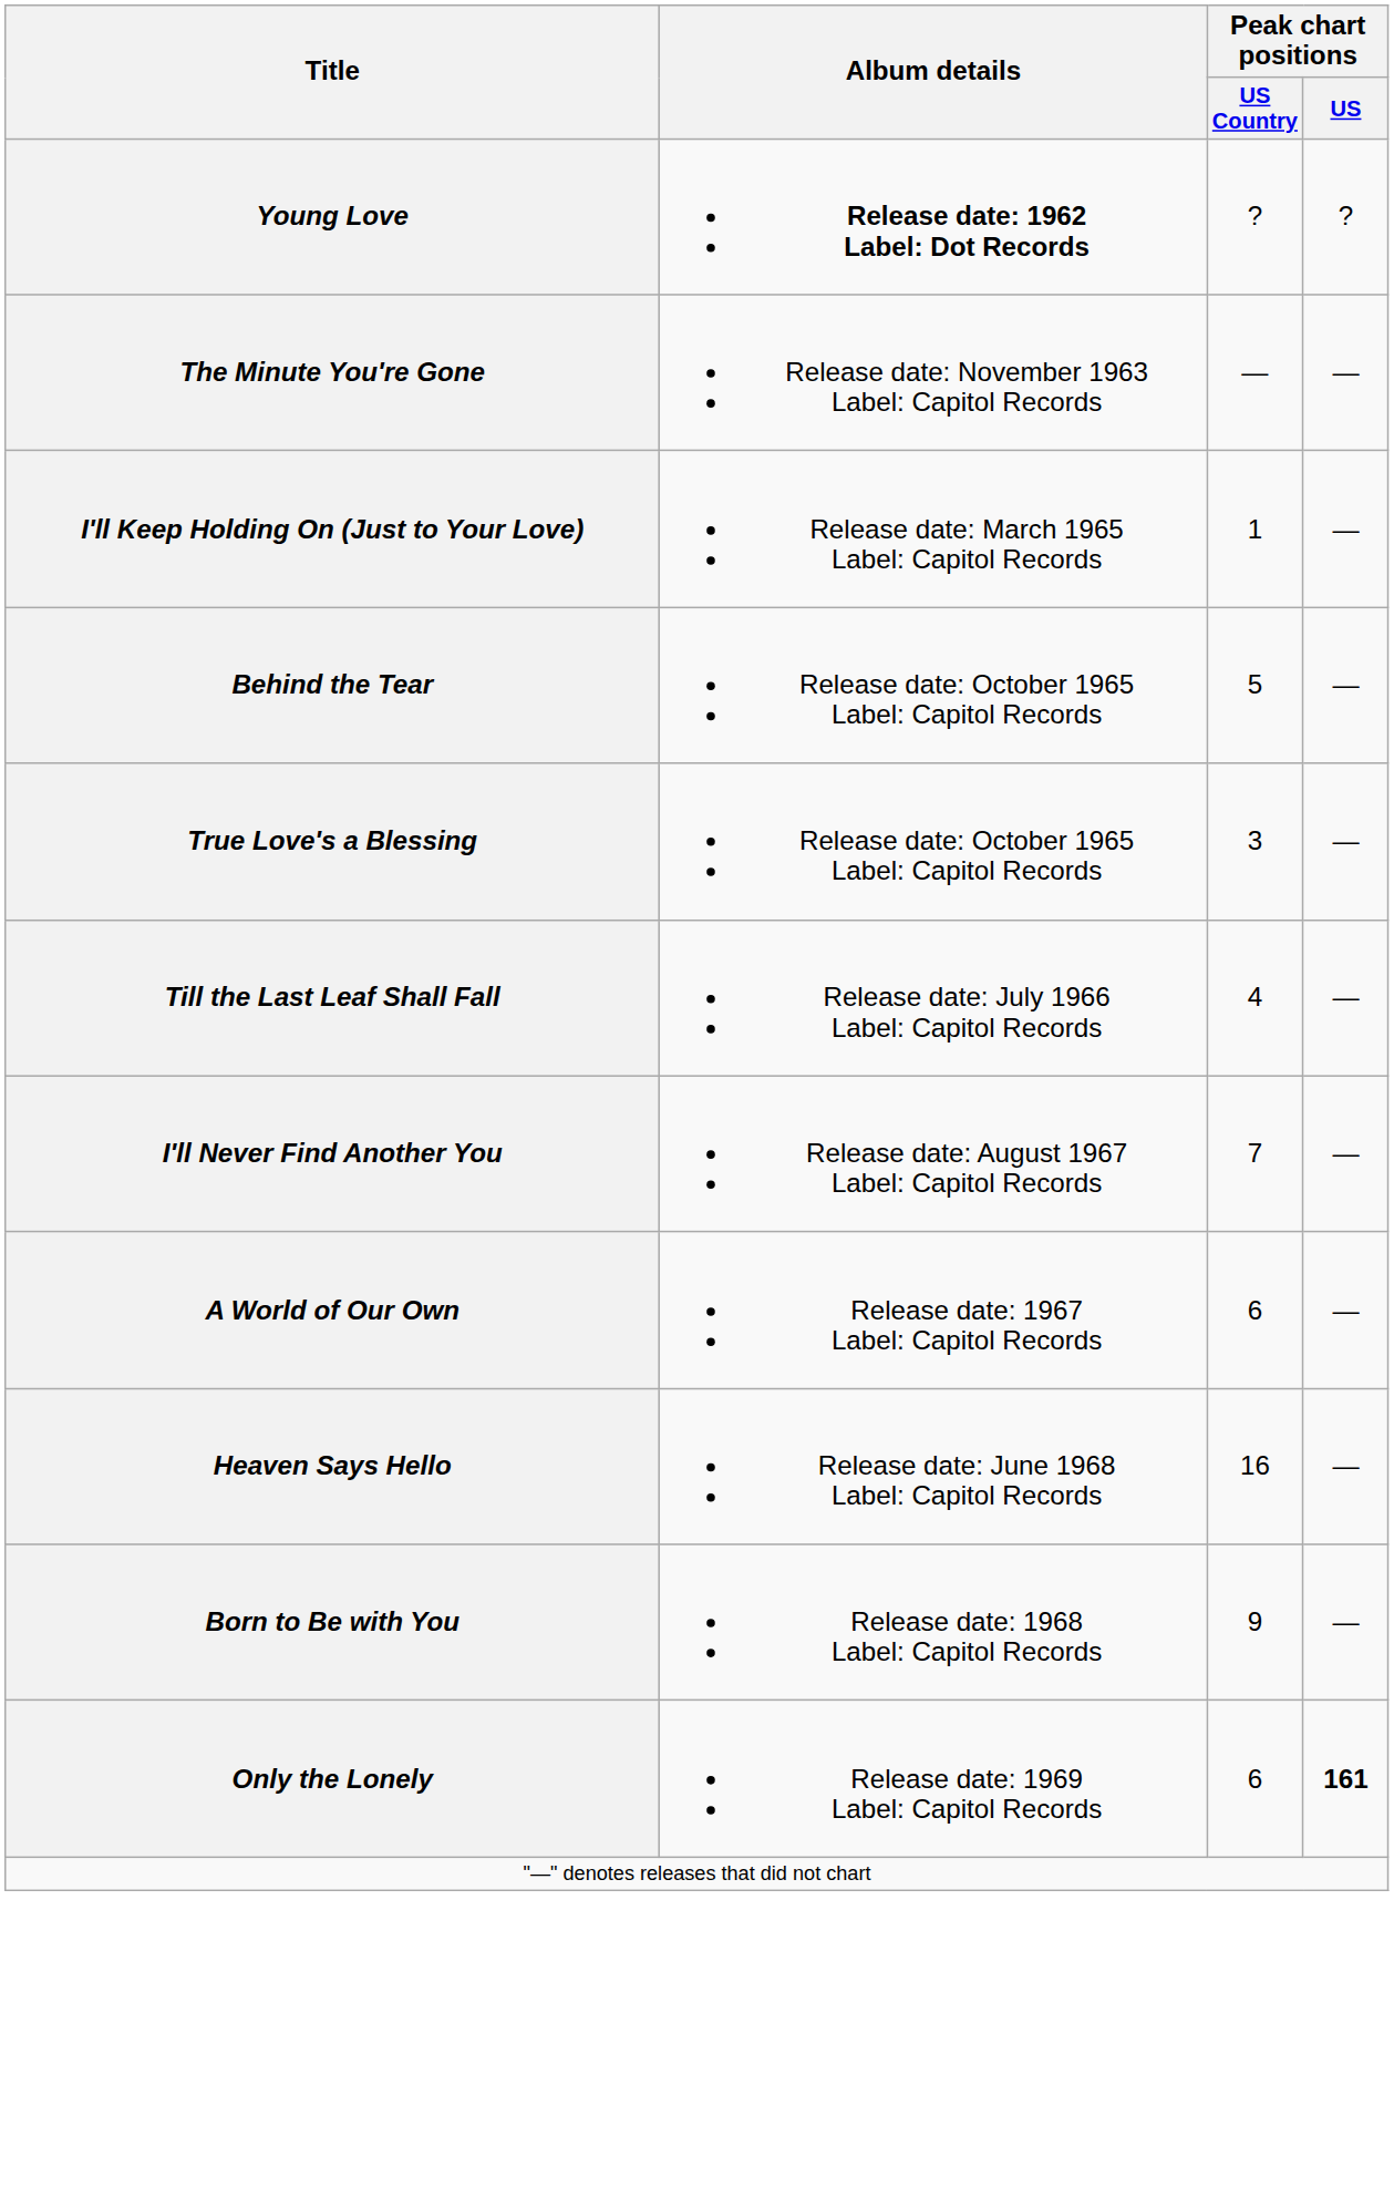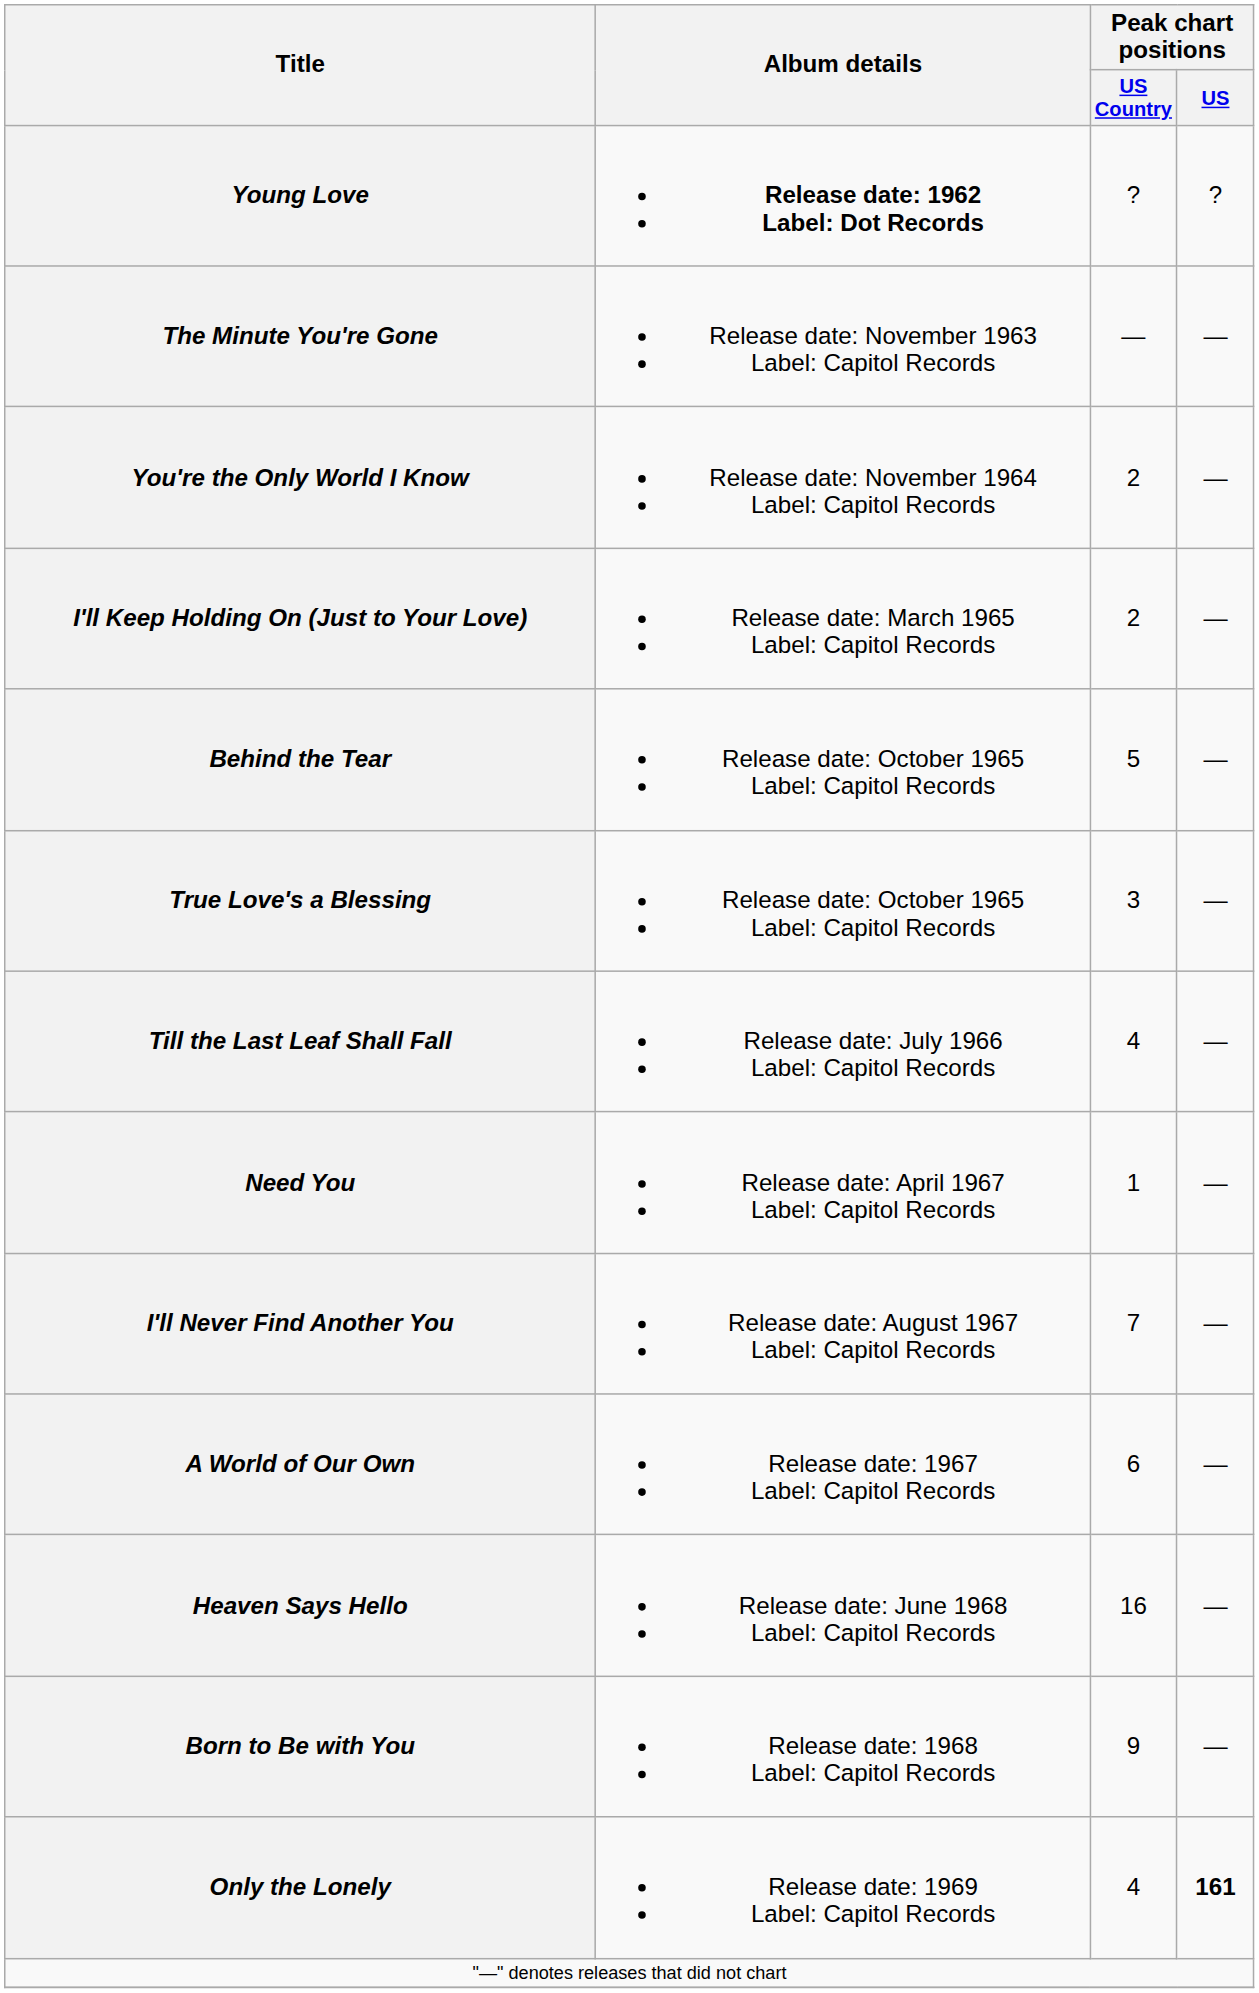 <table class="wikitable plainrowheaders" style="text-align:center;">
 <tr>
 <th rowspan="2" style="width:24em;">Title</th>
 <th rowspan="2" style="width:20em;">Album details</th>
 <th colspan="2">Peak chart<br>positions</th>
 </tr>
 <tr style="font-size:smaller;">
 <th width="45"><a href='#'>US Country</a><br></th>
 <th width="45"><a href='#'>US</a><br></th>
 </tr>
 <tr>
 <th scope="row"><em>Young Love</em></th>
 <td><strong><br><ul><li>Release date: 1962</li><li>Label: Dot Records</li></ul></strong></td>
 <td>?</td>
 <td>?</td>
 </tr>
 <tr>
 <th scope="row"><em>The Minute You're Gone</em></th>
 <td><br><ul><li>Release date: November 1963</li><li>Label: Capitol Records</li></ul></td>
 <td>—</td>
 <td>—</td>
 </tr>
 <tr>
+<th scope="row"><em>You're the Only World I Know</em></th>
+<td><br><ul><li>Release date: November 1964</li><li>Label: Capitol Records</li></ul></td>
+<td>2</td>
+<td>—</td>
+</tr>
+<tr>
 <th scope="row"><em>I'll Keep Holding On (Just to Your Love)</em></th>
 <td><br><ul><li>Release date: March 1965</li><li>Label: Capitol Records</li></ul></td>
-<td>1</td>
+<td>2</td>
 <td>—</td>
 </tr>
 <tr>
 <th scope="row"><em>Behind the Tear</em></th>
 <td><br><ul><li>Release date: October 1965</li><li>Label: Capitol Records</li></ul></td>
 <td>5</td>
 <td>—</td>
 </tr>
 <tr>
 <th scope="row"><em>True Love's a Blessing</em></th>
 <td><br><ul><li>Release date: October 1965</li><li>Label: Capitol Records</li></ul></td>
 <td>3</td>
 <td>—</td>
 </tr>
 <tr>
 <th scope="row"><em>Till the Last Leaf Shall Fall</em></th>
 <td><br><ul><li>Release date: July 1966</li><li>Label: Capitol Records</li></ul></td>
 <td>4</td>
+<td>—</td>
+</tr>
+<tr>
+<th scope="row"><em>Need You</em></th>
+<td><br><ul><li>Release date: April 1967</li><li>Label: Capitol Records</li></ul></td>
+<td>1</td>
 <td>—</td>
 </tr>
 <tr>
 <th scope="row"><em>I'll Never Find Another You</em></th>
 <td><br><ul><li>Release date: August 1967</li><li>Label: Capitol Records</li></ul></td>
 <td>7</td>
 <td>—</td>
 </tr>
 <tr>
 <th scope="row"><em>A World of Our Own</em></th>
 <td><br><ul><li>Release date: 1967</li><li>Label: Capitol Records</li></ul></td>
 <td>6</td>
 <td>—</td>
 </tr>
 <tr>
 <th scope="row"><em>Heaven Says Hello</em></th>
 <td><br><ul><li>Release date: June 1968</li><li>Label: Capitol Records</li></ul></td>
 <td>16</td>
 <td>—</td>
 </tr>
 <tr>
 <th scope="row"><em>Born to Be with You</em></th>
 <td><br><ul><li>Release date: 1968</li><li>Label: Capitol Records</li></ul></td>
 <td>9</td>
 <td>—</td>
 </tr>
 <tr>
 <th scope="row"><em>Only the Lonely</em></th>
 <td><br><ul><li>Release date: 1969</li><li>Label: Capitol Records</li></ul></td>
-<td>6</td>
+<td>4</td>
 <td><strong>161</strong></td>
 </tr>
 <tr>
 <td colspan="4" style="font-size: 9pt">"—" denotes releases that did not chart</td>
 </tr>
 <tr>
 </tr>
 </table>
